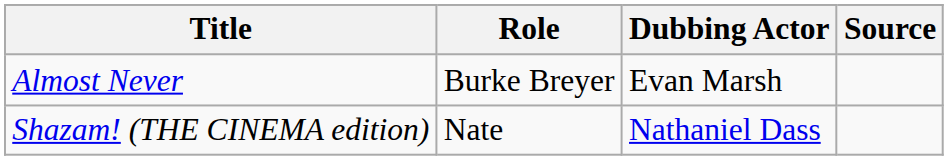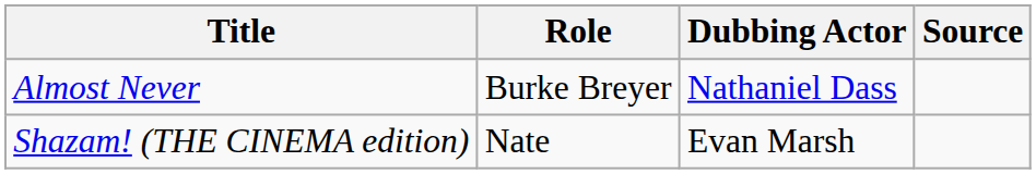 <table class="wikitable sortable">
 <tr>
 <th>Title</th>
 <th>Role</th>
 <th>Dubbing Actor</th>
 <th class="unsortable">Source</th>
 </tr>
 <tr>
 <td><em><a href='#'>Almost Never</a></em></td>
 <td>Burke Breyer</td>
-<td>Evan Marsh</td>
+<td><a href='#'>Nathaniel Dass</a></td>
 <td></td>
 </tr>
 <tr>
 <td><em><a href='#'>Shazam!</a> (THE CINEMA edition)</em></td>
 <td>Nate</td>
-<td><a href='#'>Nathaniel Dass</a></td>
+<td>Evan Marsh</td>
 <td></td>
 </tr>
 </table>
